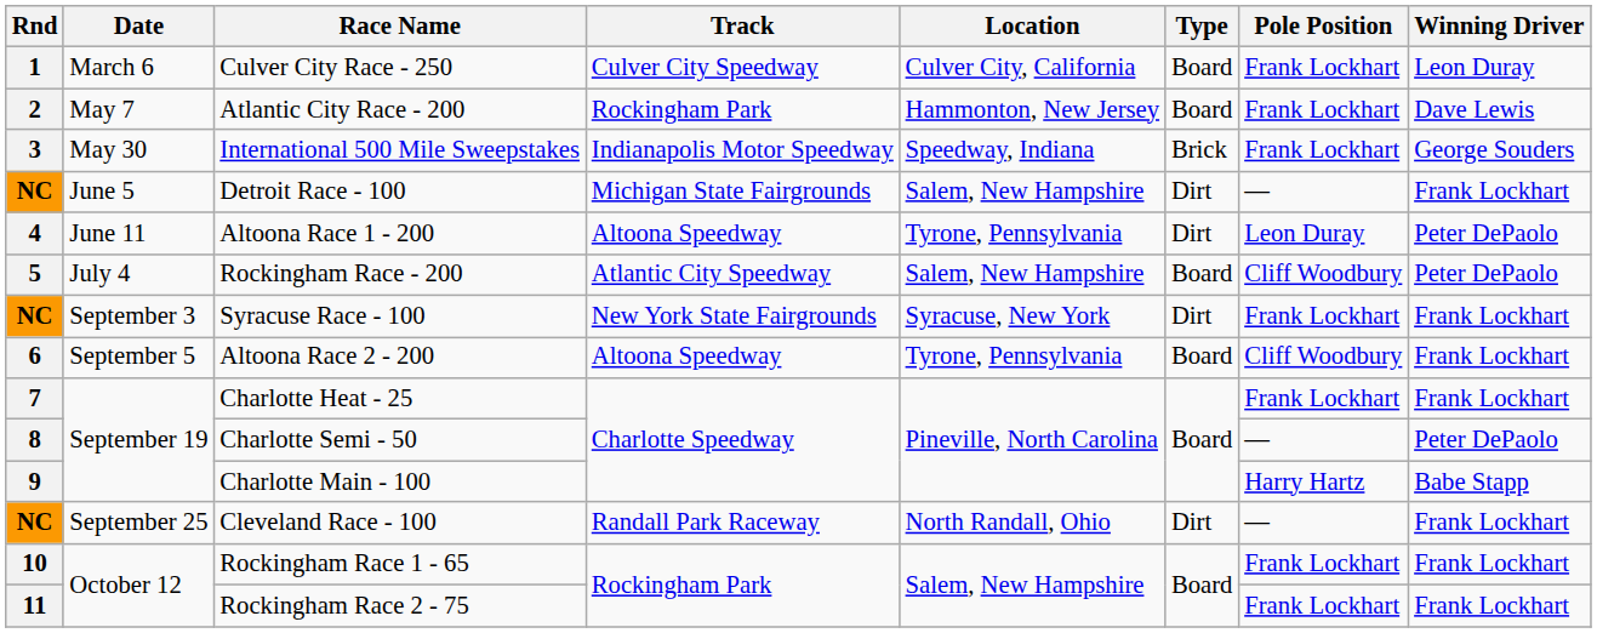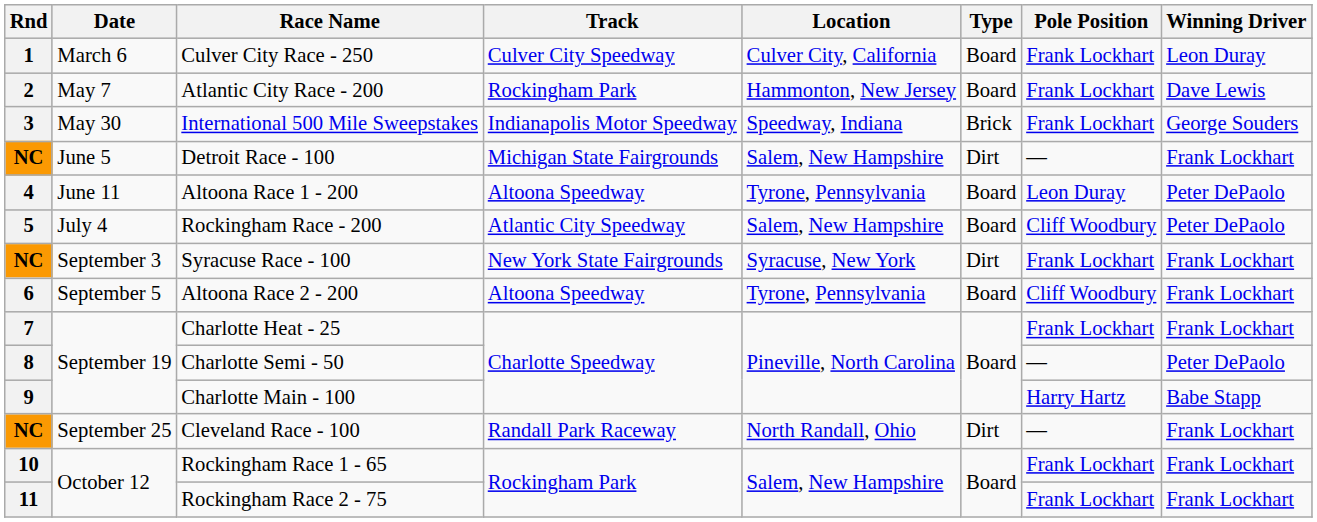 <table class="wikitable" style="font-size:85%">
 <tr>
 <th>Rnd</th>
 <th>Date</th>
 <th>Race Name</th>
 <th>Track</th>
 <th>Location</th>
 <th>Type</th>
 <th>Pole Position</th>
 <th>Winning Driver</th>
 </tr>
 <tr>
 <th>1</th>
 <td>March 6</td>
 <td> Culver City Race - 250</td>
 <td><a href='#'>Culver City Speedway</a></td>
 <td><a href='#'>Culver City</a>, <a href='#'>California</a></td>
 <td>Board</td>
 <td> <a href='#'>Frank Lockhart</a></td>
 <td> <a href='#'>Leon Duray</a></td>
 </tr>
 <tr>
 <th>2</th>
 <td>May 7</td>
 <td> Atlantic City Race - 200</td>
 <td><a href='#'>Rockingham Park</a></td>
 <td><a href='#'>Hammonton</a>, <a href='#'>New Jersey</a></td>
 <td>Board</td>
 <td> <a href='#'>Frank Lockhart</a></td>
 <td> <a href='#'>Dave Lewis</a></td>
 </tr>
 <tr>
 <th>3</th>
 <td>May 30</td>
 <td> <a href='#'>International 500 Mile Sweepstakes</a></td>
 <td><a href='#'>Indianapolis Motor Speedway</a></td>
 <td><a href='#'>Speedway</a>, <a href='#'>Indiana</a></td>
 <td>Brick</td>
 <td> <a href='#'>Frank Lockhart</a></td>
 <td> <a href='#'>George Souders</a></td>
 </tr>
 <tr>
 <th style="background:#fb9902; text-align:center;"><strong>NC</strong></th>
 <td>June 5</td>
 <td> Detroit Race - 100</td>
 <td><a href='#'>Michigan State Fairgrounds</a></td>
 <td><a href='#'>Salem</a>, <a href='#'>New Hampshire</a></td>
 <td>Dirt</td>
 <td>—</td>
 <td> <a href='#'>Frank Lockhart</a></td>
 </tr>
 <tr>
 <th>4</th>
 <td>June 11</td>
 <td> Altoona Race 1 - 200</td>
 <td><a href='#'>Altoona Speedway</a></td>
 <td><a href='#'>Tyrone</a>, <a href='#'>Pennsylvania</a></td>
-<td>Dirt</td>
+<td>Board</td>
 <td> <a href='#'>Leon Duray</a></td>
 <td> <a href='#'>Peter DePaolo</a></td>
 </tr>
 <tr>
 <th>5</th>
 <td>July 4</td>
 <td> Rockingham Race - 200</td>
 <td><a href='#'>Atlantic City Speedway</a></td>
 <td><a href='#'>Salem</a>, <a href='#'>New Hampshire</a></td>
 <td>Board</td>
 <td> <a href='#'>Cliff Woodbury</a></td>
 <td> <a href='#'>Peter DePaolo</a></td>
 </tr>
 <tr>
 <th style="background:#fb9902; text-align:center;"><strong>NC</strong></th>
 <td>September 3</td>
 <td> Syracuse Race - 100</td>
 <td><a href='#'>New York State Fairgrounds</a></td>
 <td><a href='#'>Syracuse</a>, <a href='#'>New York</a></td>
 <td>Dirt</td>
 <td> <a href='#'>Frank Lockhart</a></td>
 <td> <a href='#'>Frank Lockhart</a></td>
 </tr>
 <tr>
 <th>6</th>
 <td>September 5</td>
 <td> Altoona Race 2 - 200</td>
 <td><a href='#'>Altoona Speedway</a></td>
 <td><a href='#'>Tyrone</a>, <a href='#'>Pennsylvania</a></td>
 <td>Board</td>
 <td> <a href='#'>Cliff Woodbury</a></td>
 <td> <a href='#'>Frank Lockhart</a></td>
 </tr>
 <tr>
 <th>7</th>
 <td rowspan=3>September 19</td>
 <td> Charlotte Heat - 25</td>
 <td rowspan=3><a href='#'>Charlotte Speedway</a></td>
 <td rowspan=3><a href='#'>Pineville</a>, <a href='#'>North Carolina</a></td>
 <td rowspan=3>Board</td>
 <td> <a href='#'>Frank Lockhart</a></td>
 <td> <a href='#'>Frank Lockhart</a></td>
 </tr>
 <tr>
 <th>8</th>
 <td> Charlotte Semi - 50</td>
 <td>—</td>
 <td> <a href='#'>Peter DePaolo</a></td>
 </tr>
 <tr>
 <th>9</th>
 <td> Charlotte Main - 100</td>
 <td> <a href='#'>Harry Hartz</a></td>
 <td> <a href='#'>Babe Stapp</a></td>
 </tr>
 <tr>
 <th style="background:#fb9902; text-align:center;"><strong>NC</strong></th>
 <td>September 25</td>
 <td> Cleveland Race - 100</td>
 <td><a href='#'>Randall Park Raceway</a></td>
 <td><a href='#'>North Randall</a>, <a href='#'>Ohio</a></td>
 <td>Dirt</td>
 <td>—</td>
 <td> <a href='#'>Frank Lockhart</a></td>
 </tr>
 <tr>
 <th>10</th>
 <td rowspan=2>October 12</td>
 <td> Rockingham Race 1 - 65</td>
 <td rowspan=2><a href='#'>Rockingham Park</a></td>
 <td rowspan=2><a href='#'>Salem</a>, <a href='#'>New Hampshire</a></td>
 <td rowspan=2>Board</td>
 <td> <a href='#'>Frank Lockhart</a></td>
 <td> <a href='#'>Frank Lockhart</a></td>
 </tr>
 <tr>
 <th>11</th>
 <td> Rockingham Race 2 - 75</td>
 <td> <a href='#'>Frank Lockhart</a></td>
 <td> <a href='#'>Frank Lockhart</a></td>
 </tr>
 </table>
